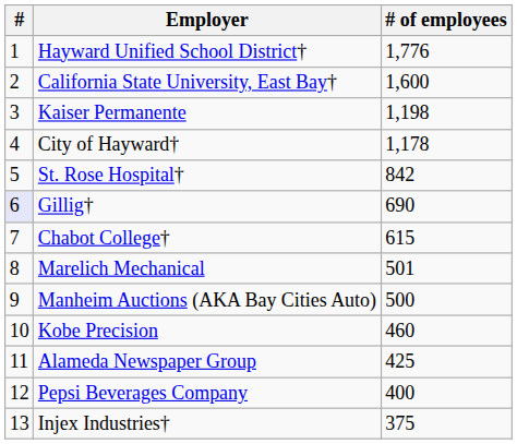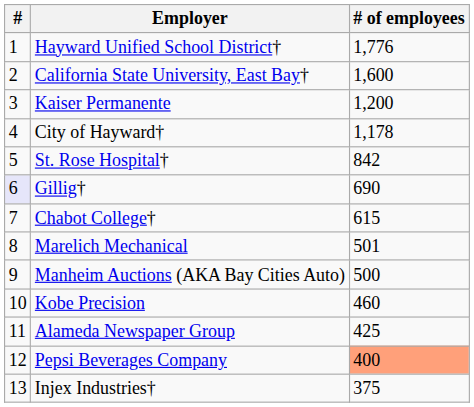 <table class="wikitable">
 <tr>
 <th>#</th>
 <th>Employer</th>
 <th># of employees</th>
 </tr>
 <tr>
 <td>1</td>
 <td><a href='#'>Hayward Unified School District</a>†</td>
 <td>1,776</td>
 </tr>
 <tr>
 <td>2</td>
 <td><a href='#'>California State University, East Bay</a>†</td>
 <td>1,600</td>
 </tr>
 <tr>
 <td>3</td>
 <td><a href='#'>Kaiser Permanente</a></td>
-<td>1,198</td>
+<td>1,200</td>
 </tr>
 <tr>
 <td>4</td>
 <td>City of Hayward†</td>
 <td>1,178</td>
 </tr>
 <tr>
 <td>5</td>
 <td><a href='#'>St. Rose Hospital</a>†</td>
 <td>842</td>
 </tr>
 <tr>
 <td style="background: lavender;">6</td>
 <td><a href='#'>Gillig</a>†</td>
 <td>690</td>
 </tr>
 <tr>
 <td>7</td>
 <td><a href='#'>Chabot College</a>†</td>
 <td>615</td>
 </tr>
 <tr>
 <td>8</td>
 <td><a href='#'>Marelich Mechanical</a></td>
 <td>501</td>
 </tr>
 <tr>
 <td>9</td>
 <td><a href='#'>Manheim Auctions</a> (AKA Bay Cities Auto)</td>
 <td>500</td>
 </tr>
 <tr>
 <td>10</td>
 <td><a href='#'>Kobe Precision</a></td>
 <td>460</td>
 </tr>
 <tr>
 <td>11</td>
 <td><a href='#'>Alameda Newspaper Group</a></td>
 <td>425</td>
 </tr>
 <tr>
 <td>12</td>
 <td><a href='#'>Pepsi Beverages Company</a></td>
-<td>400</td>
+<td style="background: lightsalmon;">400</td>
 </tr>
 <tr>
 <td>13</td>
 <td>Injex Industries†</td>
 <td>375</td>
 </tr>
 </table>
